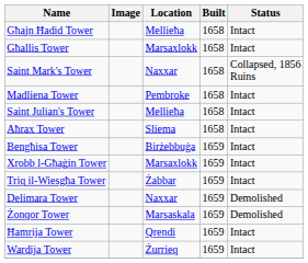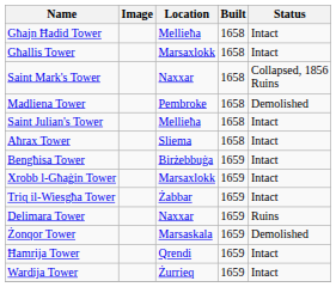 <table class="wikitable" style="margin: 1em auto 1em auto;">
 <tr>
 <th>Name</th>
 <th>Image</th>
 <th>Location</th>
 <th>Built</th>
 <th>Status</th>
 </tr>
 <tr>
 <td><a href='#'>Għajn Ħadid Tower</a></td>
 <td></td>
 <td><a href='#'>Mellieħa</a></td>
 <td>1658</td>
 <td>Intact</td>
 </tr>
 <tr>
 <td><a href='#'>Għallis Tower</a></td>
 <td></td>
 <td><a href='#'>Marsaxlokk</a></td>
 <td>1658</td>
 <td>Intact</td>
 </tr>
 <tr>
 <td><a href='#'>Saint Mark's Tower</a></td>
 <td></td>
 <td><a href='#'>Naxxar</a></td>
 <td>1658</td>
 <td>Collapsed, 1856<br>Ruins</td>
 </tr>
 <tr>
 <td><a href='#'>Madliena Tower</a></td>
 <td></td>
 <td><a href='#'>Pembroke</a></td>
 <td>1658</td>
-<td>Intact</td>
+<td>Demolished</td>
 </tr>
 <tr>
 <td><a href='#'>Saint Julian's Tower</a></td>
 <td></td>
 <td><a href='#'>Mellieħa</a></td>
 <td>1658</td>
 <td>Intact</td>
 </tr>
 <tr>
 <td><a href='#'>Aħrax Tower</a></td>
 <td></td>
 <td><a href='#'>Sliema</a></td>
 <td>1658</td>
 <td>Intact</td>
 </tr>
 <tr>
 <td><a href='#'>Bengħisa Tower</a></td>
 <td></td>
 <td><a href='#'>Birżebbuġa</a></td>
 <td>1659</td>
 <td>Intact</td>
 </tr>
 <tr>
 <td><a href='#'>Xrobb l-Għaġin Tower</a></td>
 <td></td>
 <td><a href='#'>Marsaxlokk</a></td>
 <td>1659</td>
 <td>Intact</td>
 </tr>
 <tr>
 <td><a href='#'>Triq il-Wiesgħa Tower</a></td>
 <td></td>
 <td><a href='#'>Żabbar</a></td>
 <td>1659</td>
 <td>Intact</td>
 </tr>
 <tr>
 <td><a href='#'>Delimara Tower</a></td>
 <td></td>
 <td><a href='#'>Naxxar</a></td>
 <td>1659</td>
-<td>Demolished</td>
+<td>Ruins</td>
 </tr>
 <tr>
 <td><a href='#'>Żonqor Tower</a></td>
 <td></td>
 <td><a href='#'>Marsaskala</a></td>
 <td>1659</td>
 <td>Demolished</td>
 </tr>
 <tr>
 <td><a href='#'>Ħamrija Tower</a></td>
 <td></td>
 <td><a href='#'>Qrendi</a></td>
 <td>1659</td>
 <td>Intact</td>
 </tr>
 <tr>
 <td><a href='#'>Wardija Tower</a></td>
 <td></td>
 <td><a href='#'>Żurrieq</a></td>
 <td>1659</td>
 <td>Intact</td>
 </tr>
 <tr>
 </tr>
 </table>
